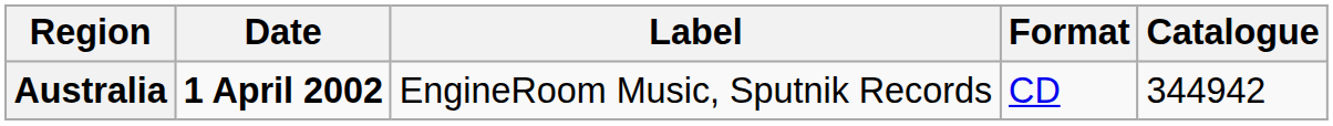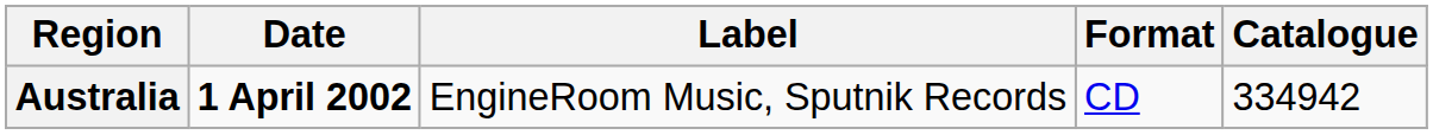 <table class="wikitable plainrowheaders">
 <tr>
 <th>Region</th>
 <th>Date</th>
 <th>Label</th>
 <th>Format</th>
 <th>Catalogue</th>
 </tr>
 <tr>
 <th scope="row">Australia</th>
 <td><strong>1 April 2002</strong></td>
 <td>EngineRoom Music, Sputnik Records</td>
 <td><a href='#'>CD</a></td>
-<td>344942</td>
+<td>334942</td>
 </tr>
 </table>
